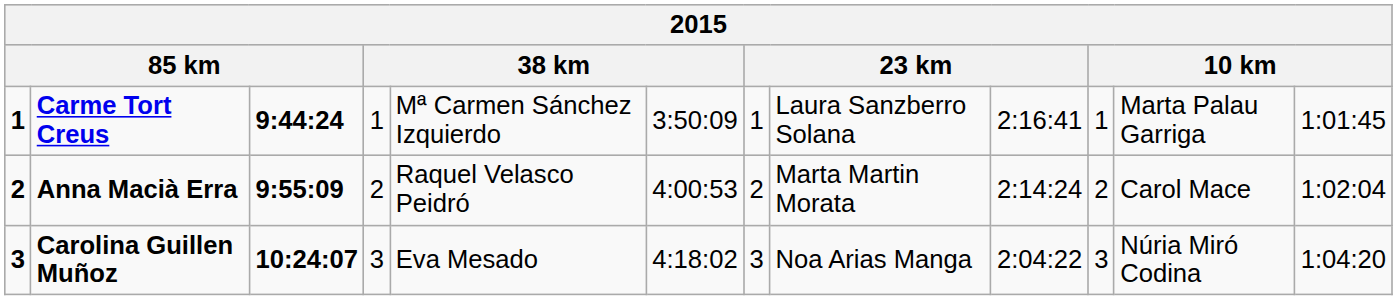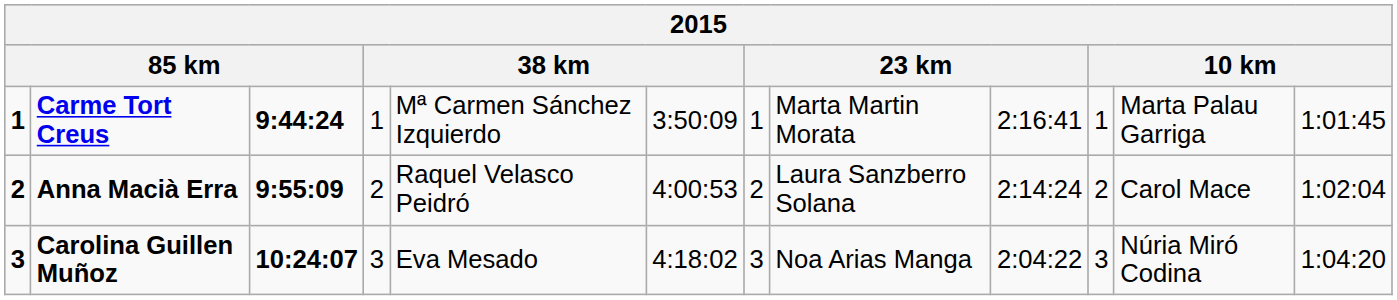 <table class="wikitable">
 <tr>
 <th colspan="12">2015</th>
 </tr>
 <tr>
 <th colspan="3"><strong>85 km</strong></th>
 <th colspan="3">38 km</th>
 <th colspan="3">23 km</th>
 <th colspan="3">10 km</th>
 </tr>
 <tr>
 <td><strong>1</strong></td>
 <td><strong><a href='#'>Carme Tort Creus</a></strong></td>
 <td><strong>9:44:24</strong></td>
 <td>1</td>
 <td>Mª Carmen Sánchez Izquierdo</td>
 <td>3:50:09</td>
 <td>1</td>
-<td>Laura Sanzberro Solana</td>
+<td>Marta Martin Morata</td>
 <td>2:16:41</td>
 <td>1</td>
 <td>Marta Palau Garriga</td>
 <td>1:01:45</td>
 </tr>
 <tr>
 <td><strong>2</strong></td>
 <td><strong>Anna Macià Erra</strong></td>
 <td><strong>9:55:09</strong></td>
 <td>2</td>
 <td>Raquel Velasco Peidró</td>
 <td>4:00:53</td>
 <td>2</td>
-<td>Marta Martin Morata</td>
+<td>Laura Sanzberro Solana</td>
 <td>2:14:24</td>
 <td>2</td>
 <td>Carol Mace</td>
 <td>1:02:04</td>
 </tr>
 <tr>
 <td><strong>3</strong></td>
 <td><strong>Carolina Guillen Muñoz</strong></td>
 <td><strong>10:24:07</strong></td>
 <td>3</td>
 <td>Eva Mesado</td>
 <td>4:18:02</td>
 <td>3</td>
 <td>Noa Arias Manga</td>
 <td>2:04:22</td>
 <td>3</td>
 <td>Núria Miró Codina</td>
 <td>1:04:20</td>
 </tr>
 </table>
